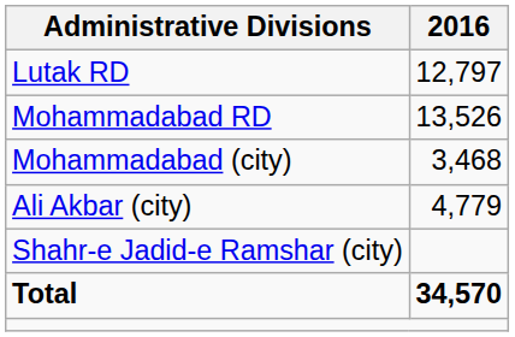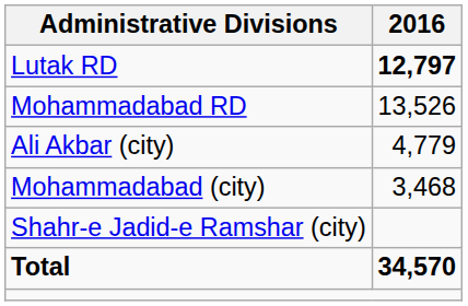 <table class="wikitable">
 <tr>
 <th>Administrative Divisions</th>
 <th>2016</th>
 </tr>
 <tr>
 <td><a href='#'>Lutak RD</a></td>
-<td style="text-align: right;">12,797</td>
+<td style="text-align: right;"><strong>12,797</strong></td>
 </tr>
 <tr>
 <td><a href='#'>Mohammadabad RD</a></td>
 <td style="text-align: right;">13,526</td>
 </tr>
 <tr>
+<td><a href='#'>Ali Akbar</a> (city)</td>
+<td style="text-align: right;">4,779</td>
+</tr>
+<tr>
 <td><a href='#'>Mohammadabad</a> (city)</td>
 <td style="text-align: right;">3,468</td>
-</tr>
-<tr>
-<td><a href='#'>Ali Akbar</a> (city)</td>
-<td style="text-align: right;">4,779</td>
 </tr>
 <tr>
 <td><a href='#'>Shahr-e Jadid-e Ramshar</a> (city)</td>
 <td style="text-align: right;"></td>
 </tr>
 <tr>
 <td><strong>Total</strong></td>
 <td style="text-align: right;"><strong>34,570</strong></td>
 </tr>
 <tr>
 <td colspan=2></td>
 </tr>
 </table>
